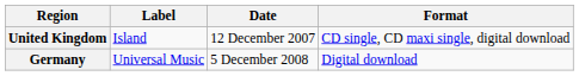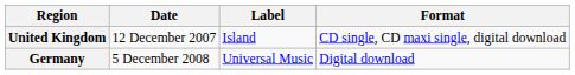 <table class="wikitable plainrowheaders">
 <tr>
 <th scope="col">Region</th>
+<th scope="col">Date</th>
 <th scope="col">Label</th>
-<th scope="col">Date</th>
 <th scope="col">Format</th>
 </tr>
 <tr>
 <th scope="row">United Kingdom</th>
+<td>12 December 2007</td>
 <td><a href='#'>Island</a></td>
-<td>12 December 2007</td>
 <td><a href='#'>CD single</a>, CD <a href='#'>maxi single</a>, digital download</td>
 </tr>
 <tr>
 <th scope="row">Germany</th>
+<td>5 December 2008</td>
 <td><a href='#'>Universal Music</a></td>
-<td>5 December 2008</td>
 <td><a href='#'>Digital download</a></td>
 </tr>
 </table>
